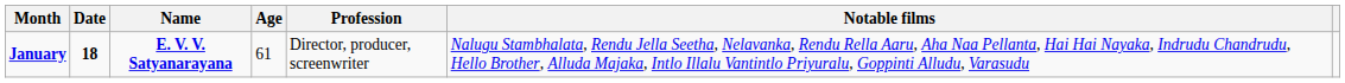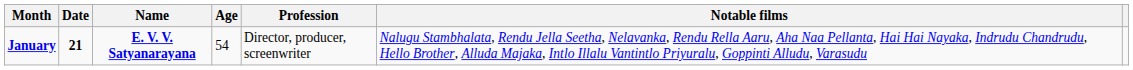 <table class="wikitable sortable"  style="width:100%; font-size:95%;">
 <tr>
 <th scope="col">Month</th>
 <th scope="col">Date</th>
 <th scope="col">Name</th>
 <th scope="col">Age</th>
 <th scope="col">Profession</th>
 <th scope="col" class="unsortable">Notable films</th>
 <th scope="col" class="unsortable"></th>
 </tr>
 <tr>
 <td style="text-align:center;"><strong><a href='#'>January</a></strong></td>
-<td style="text-align:center;"><strong>18</strong></td>
+<td style="text-align:center;"><strong>21</strong></td>
 <td style="text-align:center;"><strong><a href='#'>E. V. V. Satyanarayana</a></strong></td>
-<td>61</td>
+<td>54</td>
 <td>Director, producer, screenwriter</td>
 <td><em><a href='#'>Nalugu Stambhalata</a></em>, <em><a href='#'>Rendu Jella Seetha</a></em>, <em><a href='#'>Nelavanka</a></em>, <em><a href='#'>Rendu Rella Aaru</a></em>, <em><a href='#'>Aha Naa Pellanta</a></em>, <em><a href='#'>Hai Hai Nayaka</a></em>, <em><a href='#'>Indrudu Chandrudu</a></em>, <em><a href='#'>Hello Brother</a></em>, <em><a href='#'>Alluda Majaka</a></em>, <em><a href='#'>Intlo Illalu Vantintlo Priyuralu</a></em>, <em><a href='#'>Goppinti Alludu</a></em>, <em><a href='#'>Varasudu</a></em></td>
 <td></td>
 </tr>
 </table>
